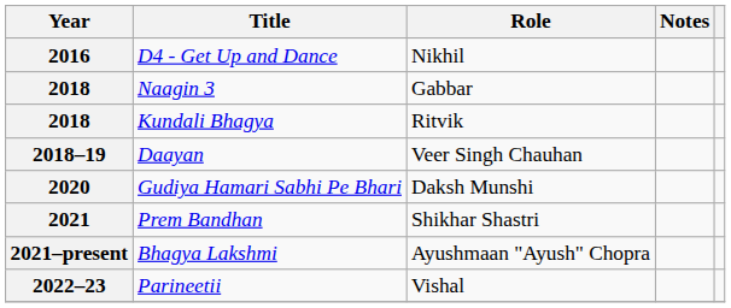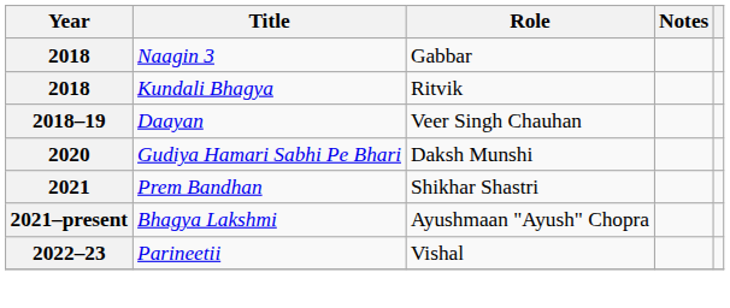 <table class="wikitable plainrowheaders sortable">
 <tr>
 <th scope="col">Year</th>
 <th scope="col">Title</th>
 <th scope="col">Role</th>
 <th scope="col" class="unsortable">Notes</th>
 <th scope="col" class="unsortable"></th>
-</tr>
-<tr>
-<th scope=row>2016</th>
-<td><em><a href='#'>D4 - Get Up and Dance</a></em></td>
-<td>Nikhil</td>
-<td></td>
-<td style="text-align:center;"></td>
 </tr>
 <tr>
 <th scope=row>2018</th>
 <td><em><a href='#'>Naagin 3</a></em></td>
 <td>Gabbar</td>
 <td></td>
 <td style="text-align:center;"></td>
 </tr>
 <tr>
 <th scope=row>2018</th>
 <td><em><a href='#'>Kundali Bhagya</a></em></td>
 <td>Ritvik</td>
 <td></td>
 <td style="text-align:center;"></td>
 </tr>
 <tr>
 <th scope=row>2018–19</th>
 <td><em><a href='#'>Daayan</a></em></td>
 <td>Veer Singh Chauhan</td>
 <td></td>
 <td style="text-align:center;"></td>
 </tr>
 <tr>
 <th scope=row>2020</th>
 <td><em><a href='#'>Gudiya Hamari Sabhi Pe Bhari</a></em></td>
 <td>Daksh Munshi</td>
 <td></td>
 <td style="text-align:center;"></td>
 </tr>
 <tr>
 <th scope=row>2021</th>
 <td><em><a href='#'>Prem Bandhan</a></em></td>
 <td>Shikhar Shastri</td>
 <td></td>
 <td style="text-align:center;"></td>
 </tr>
 <tr>
 <th scope=row>2021–present</th>
 <td><em><a href='#'>Bhagya Lakshmi</a></em></td>
 <td>Ayushmaan "Ayush" Chopra</td>
 <td></td>
 <td style="text-align:center;"></td>
 </tr>
 <tr>
 <th scope=row>2022–23</th>
 <td><em><a href='#'>Parineetii</a></em></td>
 <td>Vishal</td>
 <td></td>
 <td style="text-align:center;"></td>
 </tr>
 <tr>
 </tr>
 </table>
